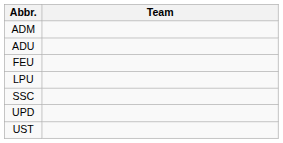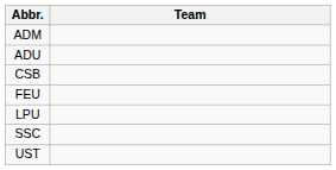 <table class="wikitable" style="text-align: center;">
 <tr>
 <th width=50>Abbr.</th>
 <th width=350>Team</th>
 </tr>
 <tr>
 <td>ADM</td>
 <td style="text-align:left;"></td>
 </tr>
 <tr>
 <td>ADU</td>
+<td style="text-align:left;"></td>
+</tr>
+<tr>
+<td>CSB</td>
 <td style="text-align:left;"></td>
 </tr>
 <tr>
 <td>FEU</td>
 <td style="text-align:left;"></td>
 </tr>
 <tr>
 <td>LPU</td>
 <td style="text-align:left;"></td>
 </tr>
 <tr>
 <td>SSC</td>
 <td style="text-align:left;"></td>
 </tr>
 <tr>
-<td>UPD</td>
-<td style="text-align:left;"></td>
-</tr>
-<tr>
 <td>UST</td>
 <td style="text-align:left;"></td>
 </tr>
 </table>
